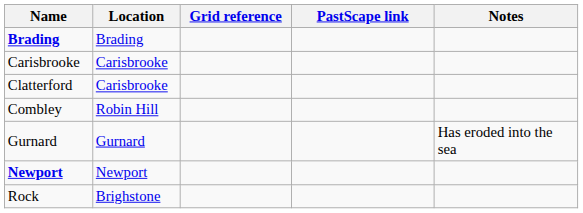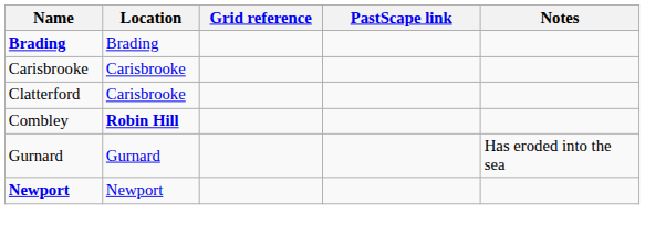 <table class="wikitable sortable" border="1" style="width: 100%">
 <tr>
 <th scope="col">Name</th>
 <th scope="col">Location</th>
 <th scope="col"><a href='#'>Grid reference</a></th>
 <th scope="col" class="unsortable" width="25%"><a href='#'>PastScape link</a></th>
 <th scope="col" class="unsortable" width="25%">Notes</th>
 </tr>
 <tr>
 <td><strong><a href='#'>Brading</a></strong></td>
 <td><a href='#'>Brading</a></td>
 <td></td>
 <td></td>
 <td></td>
 </tr>
 <tr>
 <td>Carisbrooke</td>
 <td><a href='#'>Carisbrooke</a></td>
 <td></td>
 <td></td>
 <td></td>
 </tr>
 <tr>
 <td>Clatterford</td>
 <td><a href='#'>Carisbrooke</a></td>
 <td></td>
 <td></td>
 <td></td>
 </tr>
 <tr>
 <td>Combley</td>
-<td><a href='#'>Robin Hill</a></td>
+<td><strong><a href='#'>Robin Hill</a></strong></td>
 <td></td>
 <td></td>
 <td></td>
 </tr>
 <tr>
 <td>Gurnard</td>
 <td><a href='#'>Gurnard</a></td>
 <td></td>
 <td></td>
 <td>Has eroded into the sea</td>
 </tr>
 <tr>
 <td><strong><a href='#'>Newport</a></strong></td>
 <td><a href='#'>Newport</a></td>
 <td></td>
 <td></td>
 <td></td>
 </tr>
-<tr>
-<td>Rock</td>
-<td><a href='#'>Brighstone</a></td>
-<td></td>
-<td></td>
-<td></td>
-</tr>
 </table>
